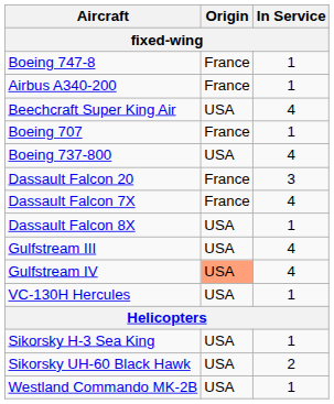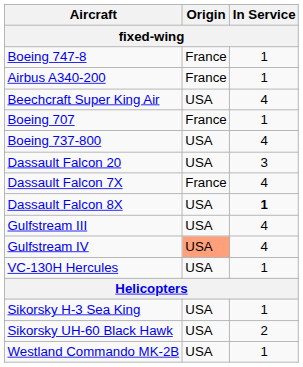 <table class="wikitable">
 <tr>
 <th>Aircraft</th>
 <th>Origin</th>
 <th>In Service</th>
 </tr>
 <tr>
 <th colspan="3">fixed-wing</th>
 </tr>
 <tr>
 <td><a href='#'>Boeing 747-8</a></td>
 <td>France</td>
 <td align=center>1</td>
 </tr>
 <tr>
 <td><a href='#'>Airbus A340-200</a></td>
 <td>France</td>
 <td align=center>1</td>
 </tr>
 <tr>
 <td><a href='#'>Beechcraft Super King Air</a></td>
 <td>USA</td>
 <td align=center>4</td>
 </tr>
 <tr>
 <td><a href='#'>Boeing 707</a></td>
 <td>France</td>
 <td align=center>1</td>
 </tr>
 <tr>
 <td><a href='#'>Boeing 737-800</a></td>
 <td>USA</td>
 <td align=center>4</td>
 </tr>
 <tr>
 <td><a href='#'>Dassault Falcon 20</a></td>
-<td>France</td>
+<td>USA</td>
 <td align=center>3</td>
 </tr>
 <tr>
 <td><a href='#'>Dassault Falcon 7X</a></td>
 <td>France</td>
 <td align=center>4</td>
 </tr>
 <tr>
 <td><a href='#'>Dassault Falcon 8X</a></td>
 <td>USA</td>
-<td align=center>1</td>
+<td align=center><strong>1</strong></td>
 </tr>
 <tr>
 <td><a href='#'>Gulfstream III</a></td>
 <td>USA</td>
 <td align=center>4</td>
 </tr>
 <tr>
 <td><a href='#'>Gulfstream IV</a></td>
 <td style="background: lightsalmon;">USA</td>
 <td align=center>4</td>
 </tr>
 <tr>
 <td><a href='#'>VC-130H Hercules</a></td>
 <td>USA</td>
 <td align=center>1</td>
 </tr>
 <tr>
 <th colspan="3"><a href='#'>Helicopters</a></th>
 </tr>
 <tr>
 <td><a href='#'>Sikorsky H-3 Sea King</a></td>
 <td>USA</td>
 <td align=center>1</td>
 </tr>
 <tr>
 <td><a href='#'>Sikorsky UH-60 Black Hawk</a></td>
 <td>USA</td>
 <td align=center>2</td>
 </tr>
 <tr>
 <td><a href='#'>Westland Commando MK-2B</a></td>
 <td>USA</td>
 <td align=center>1</td>
 </tr>
 </table>
